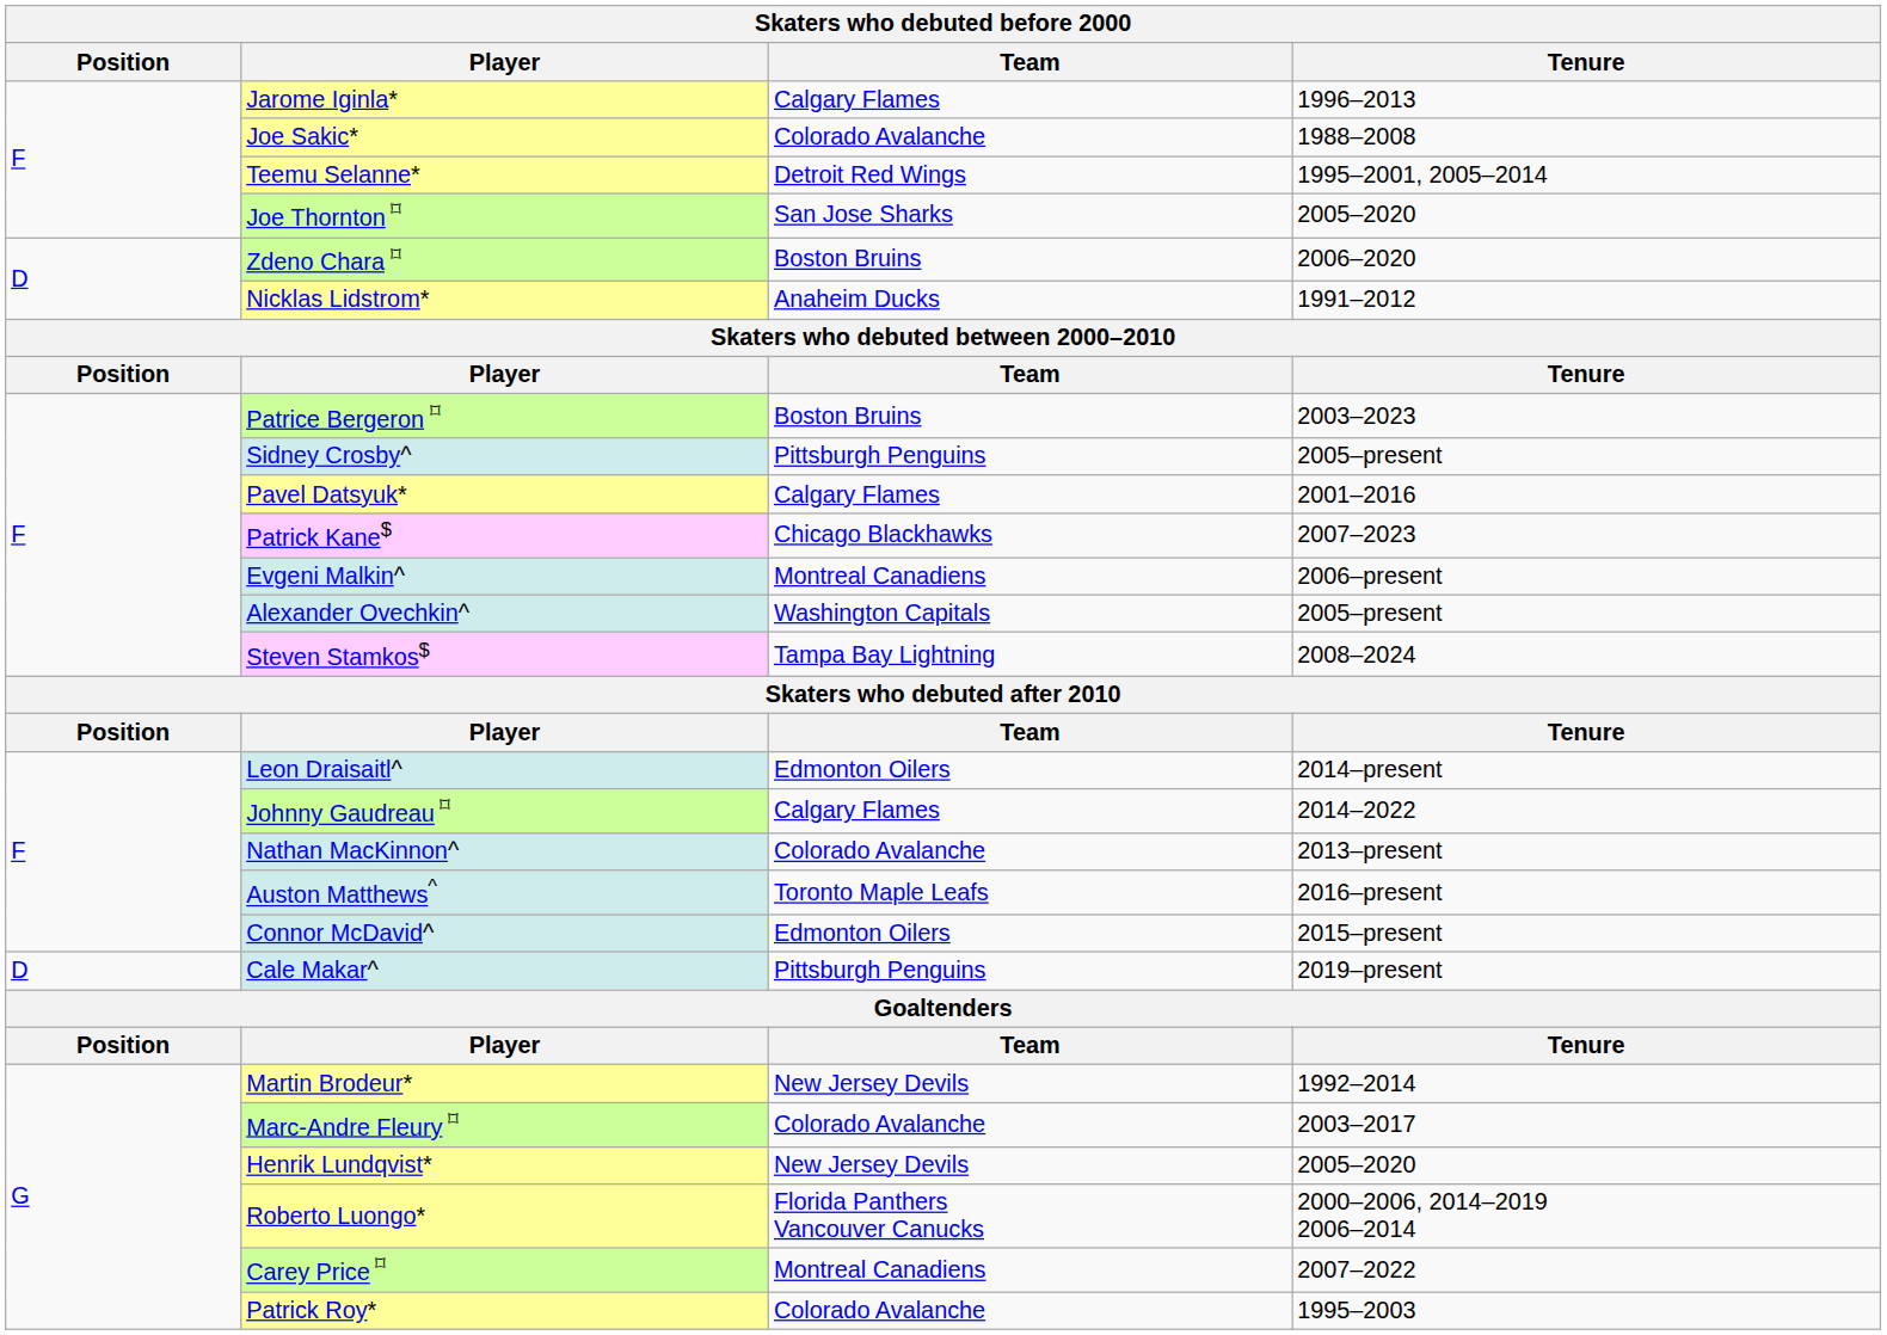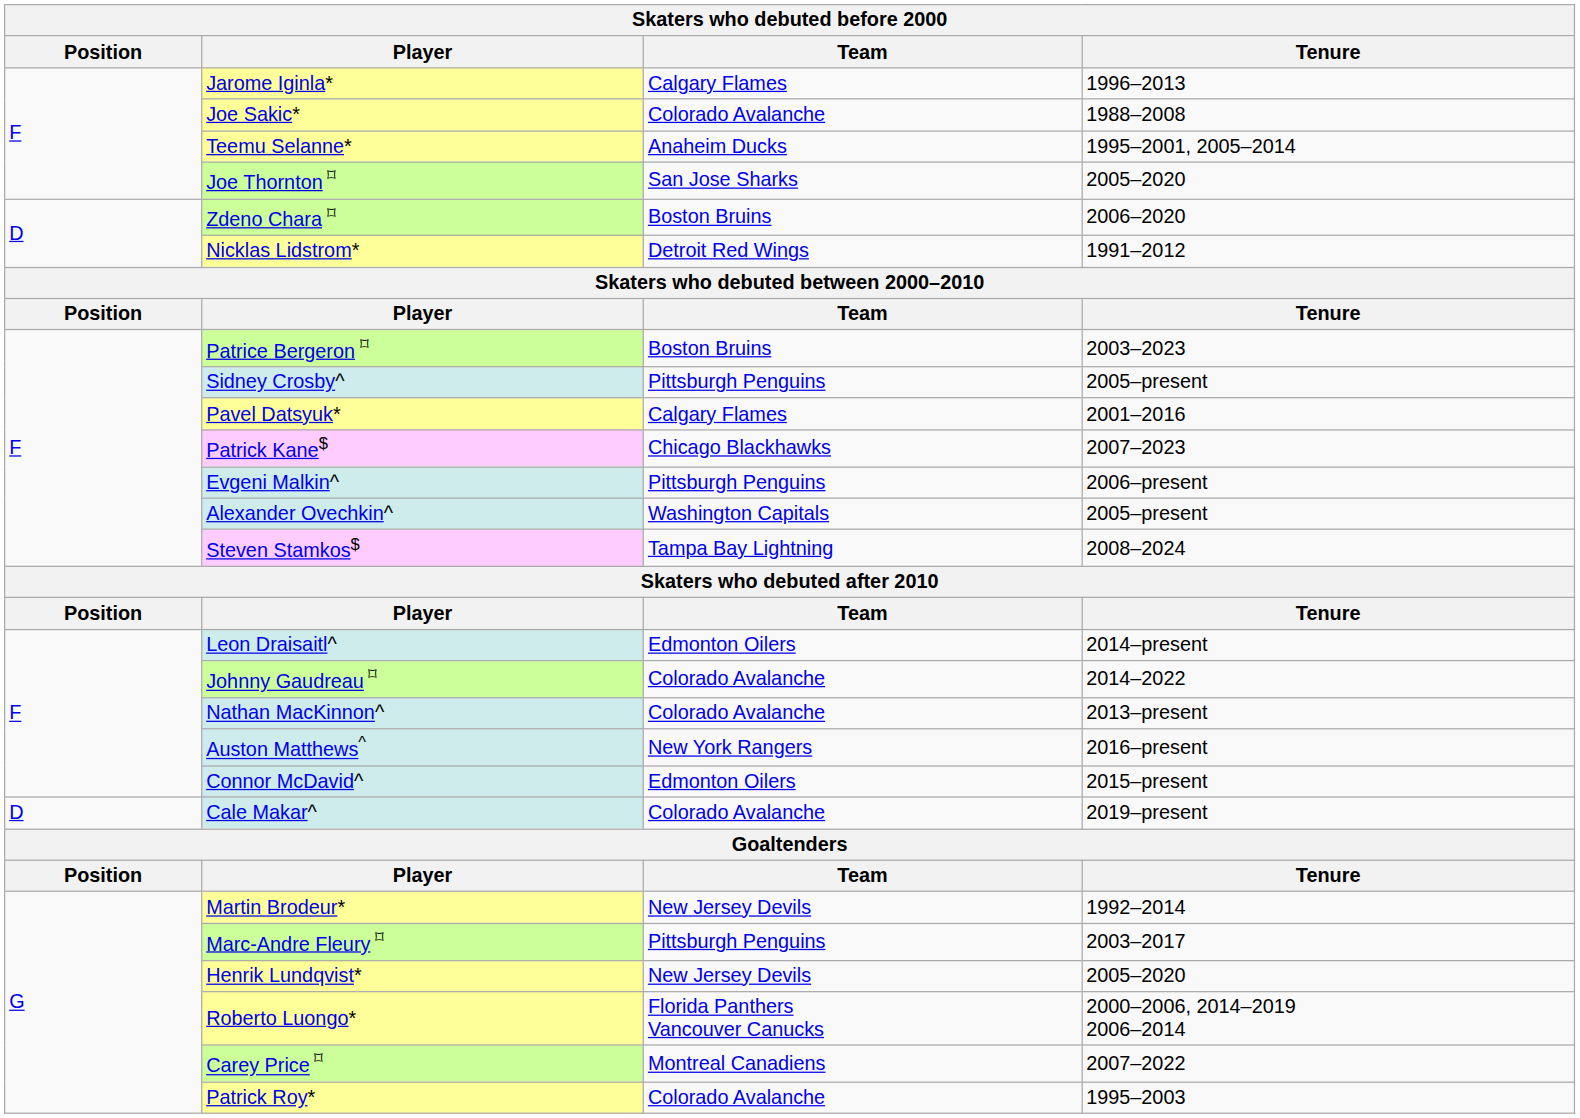 <table class="wikitable" style="width:80%">
 <tr>
 <th colspan=4>Skaters who debuted before 2000</th>
 </tr>
 <tr>
 <th>Position</th>
 <th>Player</th>
 <th>Team</th>
 <th>Tenure</th>
 </tr>
 <tr>
 <td rowspan="4"><a href='#'>F</a></td>
 <td bgcolor="#FFFF99"><a href='#'>Jarome Iginla</a>*</td>
 <td><a href='#'>Calgary Flames</a></td>
 <td>1996–2013</td>
 </tr>
 <tr>
 <td bgcolor="#FFFF99"><a href='#'>Joe Sakic</a>*</td>
 <td><a href='#'>Colorado Avalanche</a></td>
 <td>1988–2008</td>
 </tr>
 <tr>
 <td bgcolor="#FFFF99"><a href='#'>Teemu Selanne</a>*</td>
-<td><a href='#'>Detroit Red Wings</a></td>
+<td><a href='#'>Anaheim Ducks</a></td>
 <td>1995–2001, 2005–2014</td>
 </tr>
 <tr>
 <td bgcolor="#CCFF99"><a href='#'>Joe Thornton</a><sup> ⌑</sup></td>
 <td><a href='#'>San Jose Sharks</a></td>
 <td>2005–2020</td>
 </tr>
 <tr>
 <td rowspan="2"><a href='#'>D</a></td>
 <td bgcolor="#CCFF99"><a href='#'>Zdeno Chara</a><sup> ⌑</sup></td>
 <td><a href='#'>Boston Bruins</a></td>
 <td>2006–2020</td>
 </tr>
 <tr>
 <td bgcolor="#FFFF99"><a href='#'>Nicklas Lidstrom</a>*</td>
-<td><a href='#'>Anaheim Ducks</a></td>
+<td><a href='#'>Detroit Red Wings</a></td>
 <td>1991–2012</td>
 </tr>
 <tr>
 <th colspan=4>Skaters who debuted between 2000–2010</th>
 </tr>
 <tr>
 <th>Position</th>
 <th>Player</th>
 <th>Team</th>
 <th>Tenure</th>
 </tr>
 <tr>
 <td rowspan="7"><a href='#'>F</a></td>
 <td bgcolor="#CCFF99"><a href='#'>Patrice Bergeron</a><sup> ⌑</sup></td>
 <td><a href='#'>Boston Bruins</a></td>
 <td>2003–2023</td>
 </tr>
 <tr>
 <td bgcolor="#CFECEC"><a href='#'>Sidney Crosby</a>^</td>
 <td><a href='#'>Pittsburgh Penguins</a></td>
 <td>2005–present</td>
 </tr>
 <tr>
 <td bgcolor="#FFFF99"><a href='#'>Pavel Datsyuk</a>*</td>
 <td><a href='#'>Calgary Flames</a></td>
 <td>2001–2016</td>
 </tr>
 <tr>
 <td bgcolor="#FFCCFF"><a href='#'>Patrick Kane</a><sup>$</sup></td>
 <td><a href='#'>Chicago Blackhawks</a></td>
 <td>2007–2023</td>
 </tr>
 <tr>
 <td bgcolor="#CFECEC"><a href='#'>Evgeni Malkin</a>^</td>
-<td><a href='#'>Montreal Canadiens</a></td>
+<td><a href='#'>Pittsburgh Penguins</a></td>
 <td>2006–present</td>
 </tr>
 <tr>
 <td bgcolor="#CFECEC"><a href='#'>Alexander Ovechkin</a>^</td>
 <td><a href='#'>Washington Capitals</a></td>
 <td>2005–present</td>
 </tr>
 <tr>
 <td bgcolor="#FFCCFF"><a href='#'>Steven Stamkos</a><sup>$</sup></td>
 <td><a href='#'>Tampa Bay Lightning</a></td>
 <td>2008–2024</td>
 </tr>
 <tr>
 <th colspan=4>Skaters who debuted after 2010</th>
 </tr>
 <tr>
 <th>Position</th>
 <th>Player</th>
 <th>Team</th>
 <th>Tenure</th>
 </tr>
 <tr>
 <td rowspan="5"><a href='#'>F</a></td>
 <td bgcolor="#CFECEC"><a href='#'>Leon Draisaitl</a>^</td>
 <td><a href='#'>Edmonton Oilers</a></td>
 <td>2014–present</td>
 </tr>
 <tr>
 <td bgcolor="#CCFF99"><a href='#'>Johnny Gaudreau</a><sup> ⌑</sup></td>
-<td><a href='#'>Calgary Flames</a></td>
+<td><a href='#'>Colorado Avalanche</a></td>
 <td>2014–2022</td>
 </tr>
 <tr>
 <td bgcolor="#CFECEC"><a href='#'>Nathan MacKinnon</a>^</td>
 <td><a href='#'>Colorado Avalanche</a></td>
 <td>2013–present</td>
 </tr>
 <tr>
 <td bgcolor="#CFECEC"><a href='#'>Auston Matthews</a><sup>^</sup></td>
-<td><a href='#'>Toronto Maple Leafs</a></td>
+<td><a href='#'>New York Rangers</a></td>
 <td>2016–present</td>
 </tr>
 <tr>
 <td bgcolor="#CFECEC"><a href='#'>Connor McDavid</a>^</td>
 <td><a href='#'>Edmonton Oilers</a></td>
 <td>2015–present</td>
 </tr>
 <tr>
 <td><a href='#'>D</a></td>
 <td bgcolor="#CFECEC"><a href='#'>Cale Makar</a>^</td>
-<td><a href='#'>Pittsburgh Penguins</a></td>
+<td><a href='#'>Colorado Avalanche</a></td>
 <td>2019–present</td>
 </tr>
 <tr>
 <th colspan=4>Goaltenders</th>
 </tr>
 <tr>
 <th>Position</th>
 <th>Player</th>
 <th>Team</th>
 <th>Tenure</th>
 </tr>
 <tr>
 <td rowspan="6"><a href='#'>G</a></td>
 <td bgcolor="#FFFF99"><a href='#'>Martin Brodeur</a>*</td>
 <td><a href='#'>New Jersey Devils</a></td>
 <td>1992–2014</td>
 </tr>
 <tr>
 <td bgcolor="#CCFF99"><a href='#'>Marc-Andre Fleury</a><sup> ⌑</sup></td>
-<td><a href='#'>Colorado Avalanche</a></td>
+<td><a href='#'>Pittsburgh Penguins</a></td>
 <td>2003–2017</td>
 </tr>
 <tr>
 <td bgcolor="#FFFF99"><a href='#'>Henrik Lundqvist</a>*</td>
 <td><a href='#'>New Jersey Devils</a></td>
 <td>2005–2020</td>
 </tr>
 <tr>
 <td bgcolor="#FFFF99"><a href='#'>Roberto Luongo</a>*</td>
 <td><a href='#'>Florida Panthers</a><br><a href='#'>Vancouver Canucks</a></td>
 <td>2000–2006, 2014–2019<br>2006–2014</td>
 </tr>
 <tr>
 <td bgcolor="#CCFF99"><a href='#'>Carey Price</a><sup> ⌑</sup></td>
 <td><a href='#'>Montreal Canadiens</a></td>
 <td>2007–2022</td>
 </tr>
 <tr>
 <td bgcolor="#FFFF99"><a href='#'>Patrick Roy</a>*</td>
 <td><a href='#'>Colorado Avalanche</a></td>
 <td>1995–2003</td>
 </tr>
 </table>
